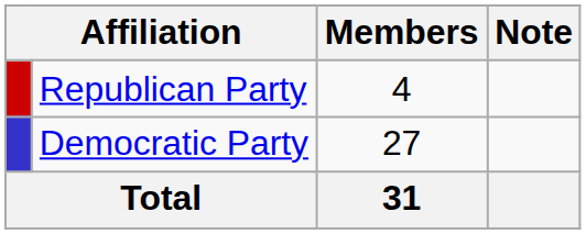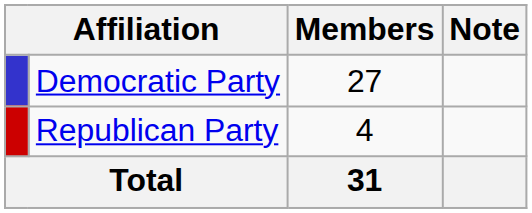 <table class="wikitable">
 <tr>
 <th colspan="2" align="center" valign="bottom">Affiliation</th>
 <th valign="bottom">Members</th>
 <th valign="bottom">Note</th>
+</tr>
+<tr>
+<td bgcolor="#3333CC"> </td>
+<td><a href='#'>Democratic Party</a></td>
+<td align="center">27</td>
+<td></td>
 </tr>
 <tr>
 <td bgcolor="#CC0000"> </td>
 <td><a href='#'>Republican Party</a></td>
 <td align="center">4</td>
 <td></td>
 </tr>
 <tr>
-<td bgcolor="#3333CC"> </td>
-<td><a href='#'>Democratic Party</a></td>
-<td align="center">27</td>
-<td></td>
-</tr>
-<tr>
 <th colspan="2" align="center"><strong>Total</strong></th>
 <th align="center"><strong>31</strong></th>
 <th></th>
 </tr>
 </table>
